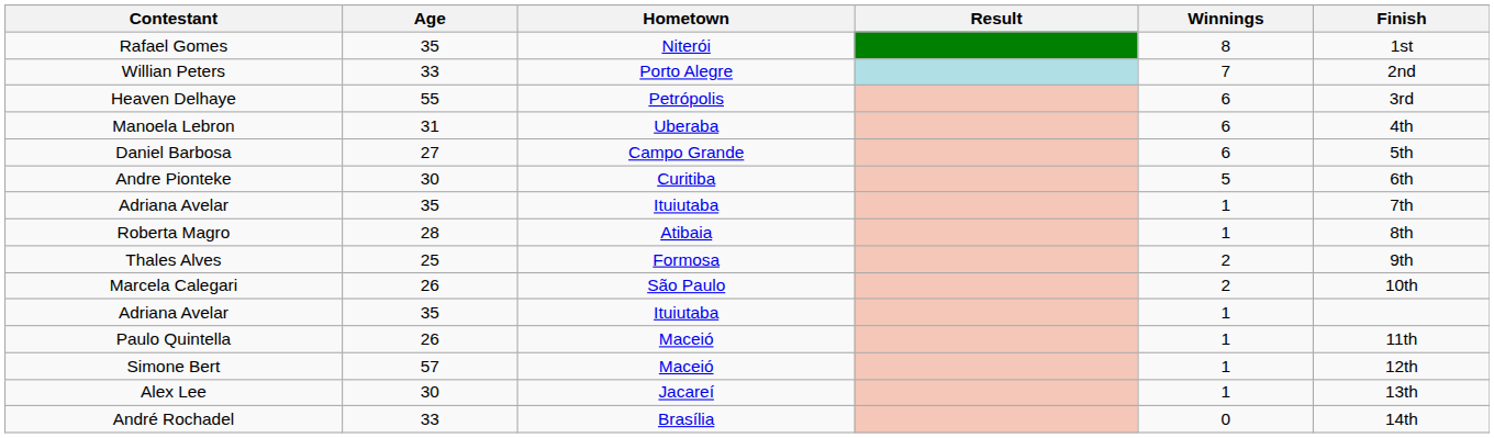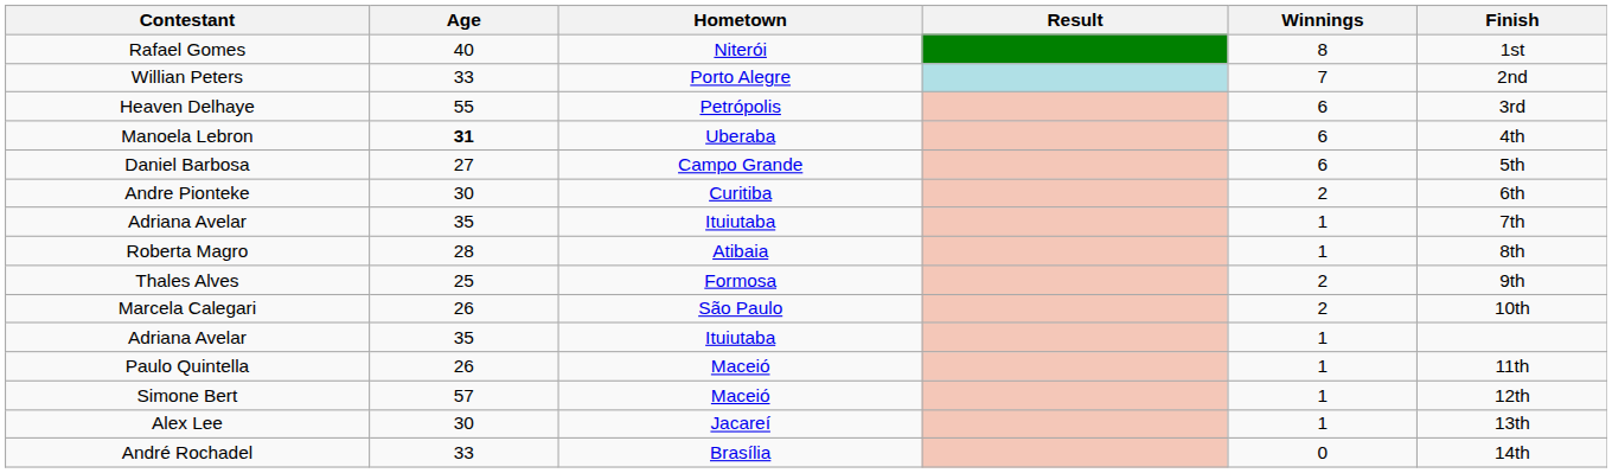 <table class="wikitable sortable" style="margin:1em auto; text-align:center; font-size:90%; width:100%;">
 <tr>
 <th width="150px">Contestant</th>
 <th width="075px">Age</th>
 <th width="150px">Hometown</th>
 <th width="125px">Result</th>
 <th width="075px">Winnings</th>
 <th width="075px">Finish</th>
 </tr>
 <tr>
 <td>Rafael Gomes</td>
-<td>35</td>
+<td>40</td>
 <td><a href='#'>Niterói</a></td>
 <td style="background:#008000"></td>
 <td>8</td>
 <td>1st</td>
 </tr>
 <tr>
 <td>Willian Peters</td>
 <td>33</td>
 <td><a href='#'>Porto Alegre</a></td>
 <td style="background:#B0E0E6"></td>
 <td>7</td>
 <td>2nd</td>
 </tr>
 <tr>
 <td>Heaven Delhaye</td>
 <td>55</td>
 <td><a href='#'>Petrópolis</a></td>
 <td style="background:#F4C7B8"></td>
 <td>6</td>
 <td>3rd</td>
 </tr>
 <tr>
 <td>Manoela Lebron</td>
-<td>31</td>
+<td><strong>31</strong></td>
 <td><a href='#'>Uberaba</a></td>
 <td style="background:#F4C7B8"></td>
 <td>6</td>
 <td>4th</td>
 </tr>
 <tr>
 <td>Daniel Barbosa</td>
 <td>27</td>
 <td><a href='#'>Campo Grande</a></td>
 <td style="background:#F4C7B8"></td>
 <td>6</td>
 <td>5th</td>
 </tr>
 <tr>
 <td>Andre Pionteke</td>
 <td>30</td>
 <td><a href='#'>Curitiba</a></td>
 <td style="background:#F4C7B8"></td>
-<td>5</td>
+<td>2</td>
 <td>6th</td>
 </tr>
 <tr>
 <td>Adriana Avelar</td>
 <td>35</td>
 <td><a href='#'>Ituiutaba</a></td>
 <td style="background:#F4C7B8"></td>
 <td>1</td>
 <td>7th</td>
 </tr>
 <tr>
 <td>Roberta Magro</td>
 <td>28</td>
 <td><a href='#'>Atibaia</a></td>
 <td style="background:#F4C7B8"></td>
 <td>1</td>
 <td>8th</td>
 </tr>
 <tr>
 <td>Thales Alves</td>
 <td>25</td>
 <td><a href='#'>Formosa</a></td>
 <td style="background:#F4C7B8"></td>
 <td>2</td>
 <td>9th</td>
 </tr>
 <tr>
 <td>Marcela Calegari</td>
 <td>26</td>
 <td><a href='#'>São Paulo</a></td>
 <td style="background:#F4C7B8"></td>
 <td>2</td>
 <td>10th</td>
 </tr>
 <tr>
 <td>Adriana Avelar</td>
 <td>35</td>
 <td><a href='#'>Ituiutaba</a></td>
 <td style="background:#F4C7B8"></td>
 <td>1</td>
 <td></td>
 </tr>
 <tr>
 <td>Paulo Quintella</td>
 <td>26</td>
 <td><a href='#'>Maceió</a></td>
 <td style="background:#F4C7B8"></td>
 <td>1</td>
 <td>11th</td>
 </tr>
 <tr>
 <td>Simone Bert</td>
 <td>57</td>
 <td><a href='#'>Maceió</a></td>
 <td style="background:#F4C7B8"></td>
 <td>1</td>
 <td>12th</td>
 </tr>
 <tr>
 <td>Alex Lee</td>
 <td>30</td>
 <td><a href='#'>Jacareí</a></td>
 <td style="background:#F4C7B8"></td>
 <td>1</td>
 <td>13th</td>
 </tr>
 <tr>
 <td>André Rochadel</td>
 <td>33</td>
 <td><a href='#'>Brasília</a></td>
 <td style="background:#F4C7B8"></td>
 <td>0</td>
 <td>14th</td>
 </tr>
 </table>
